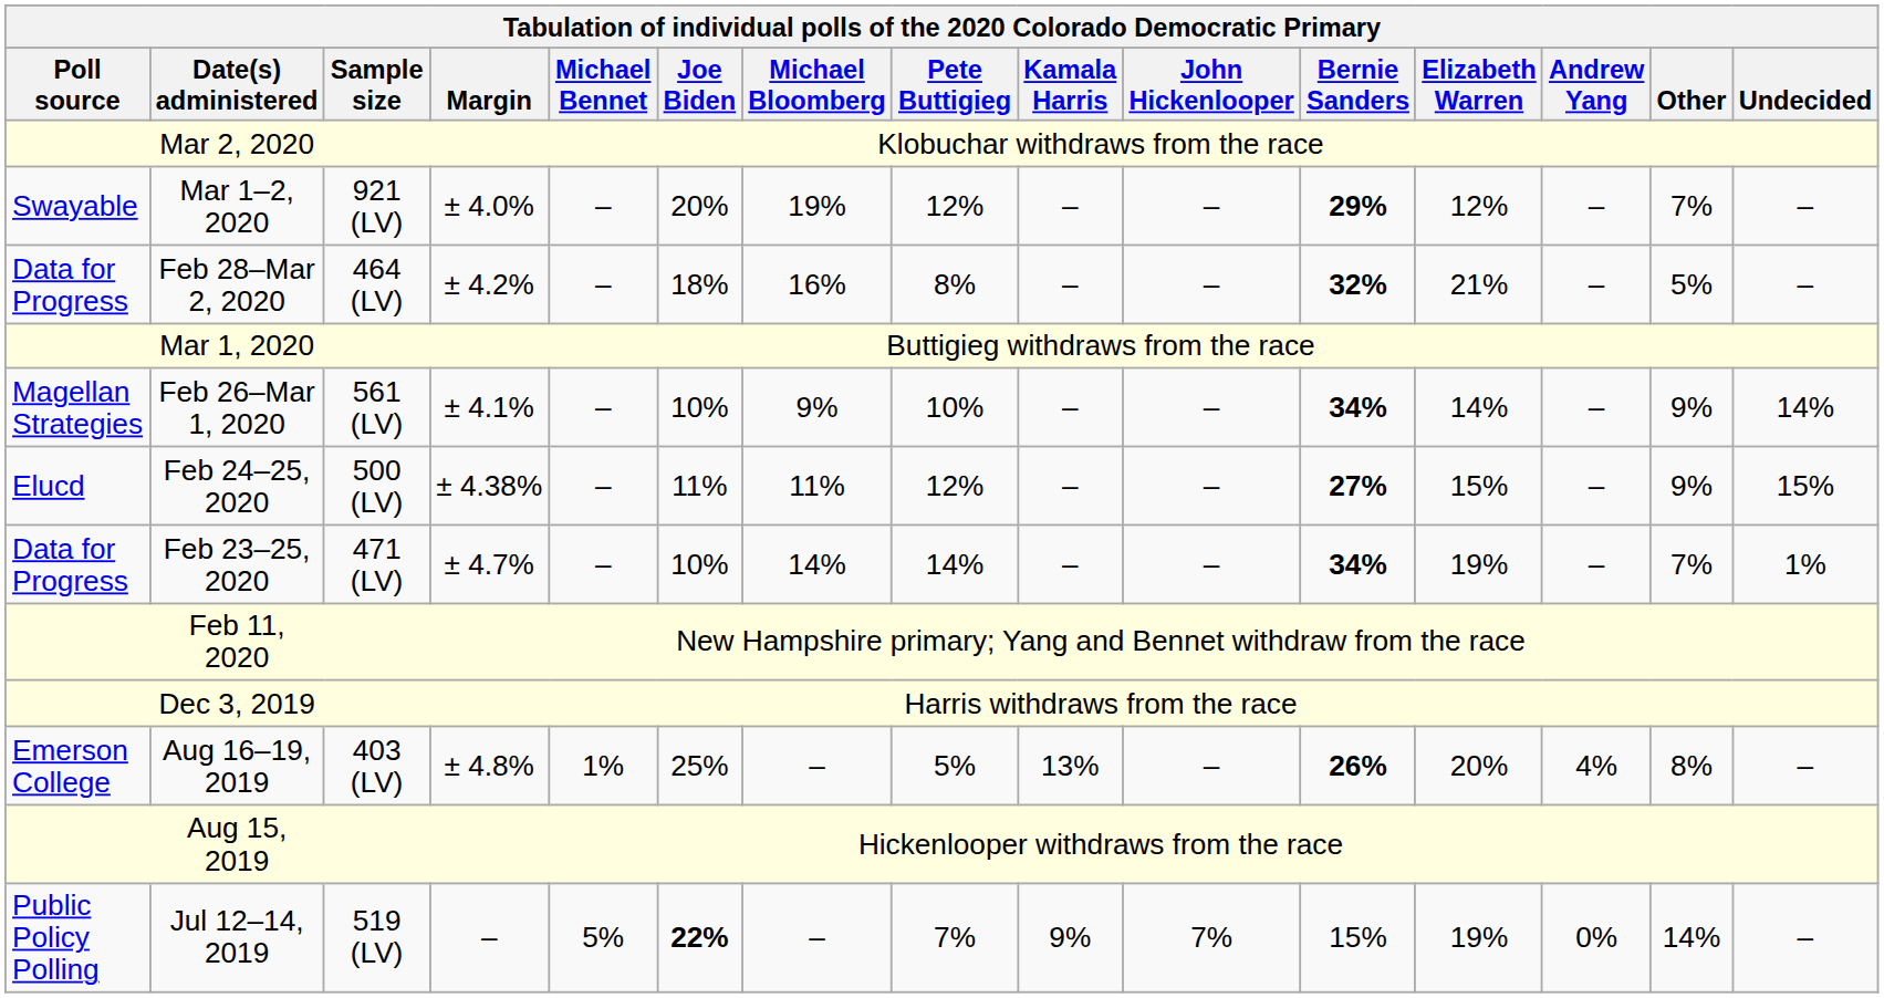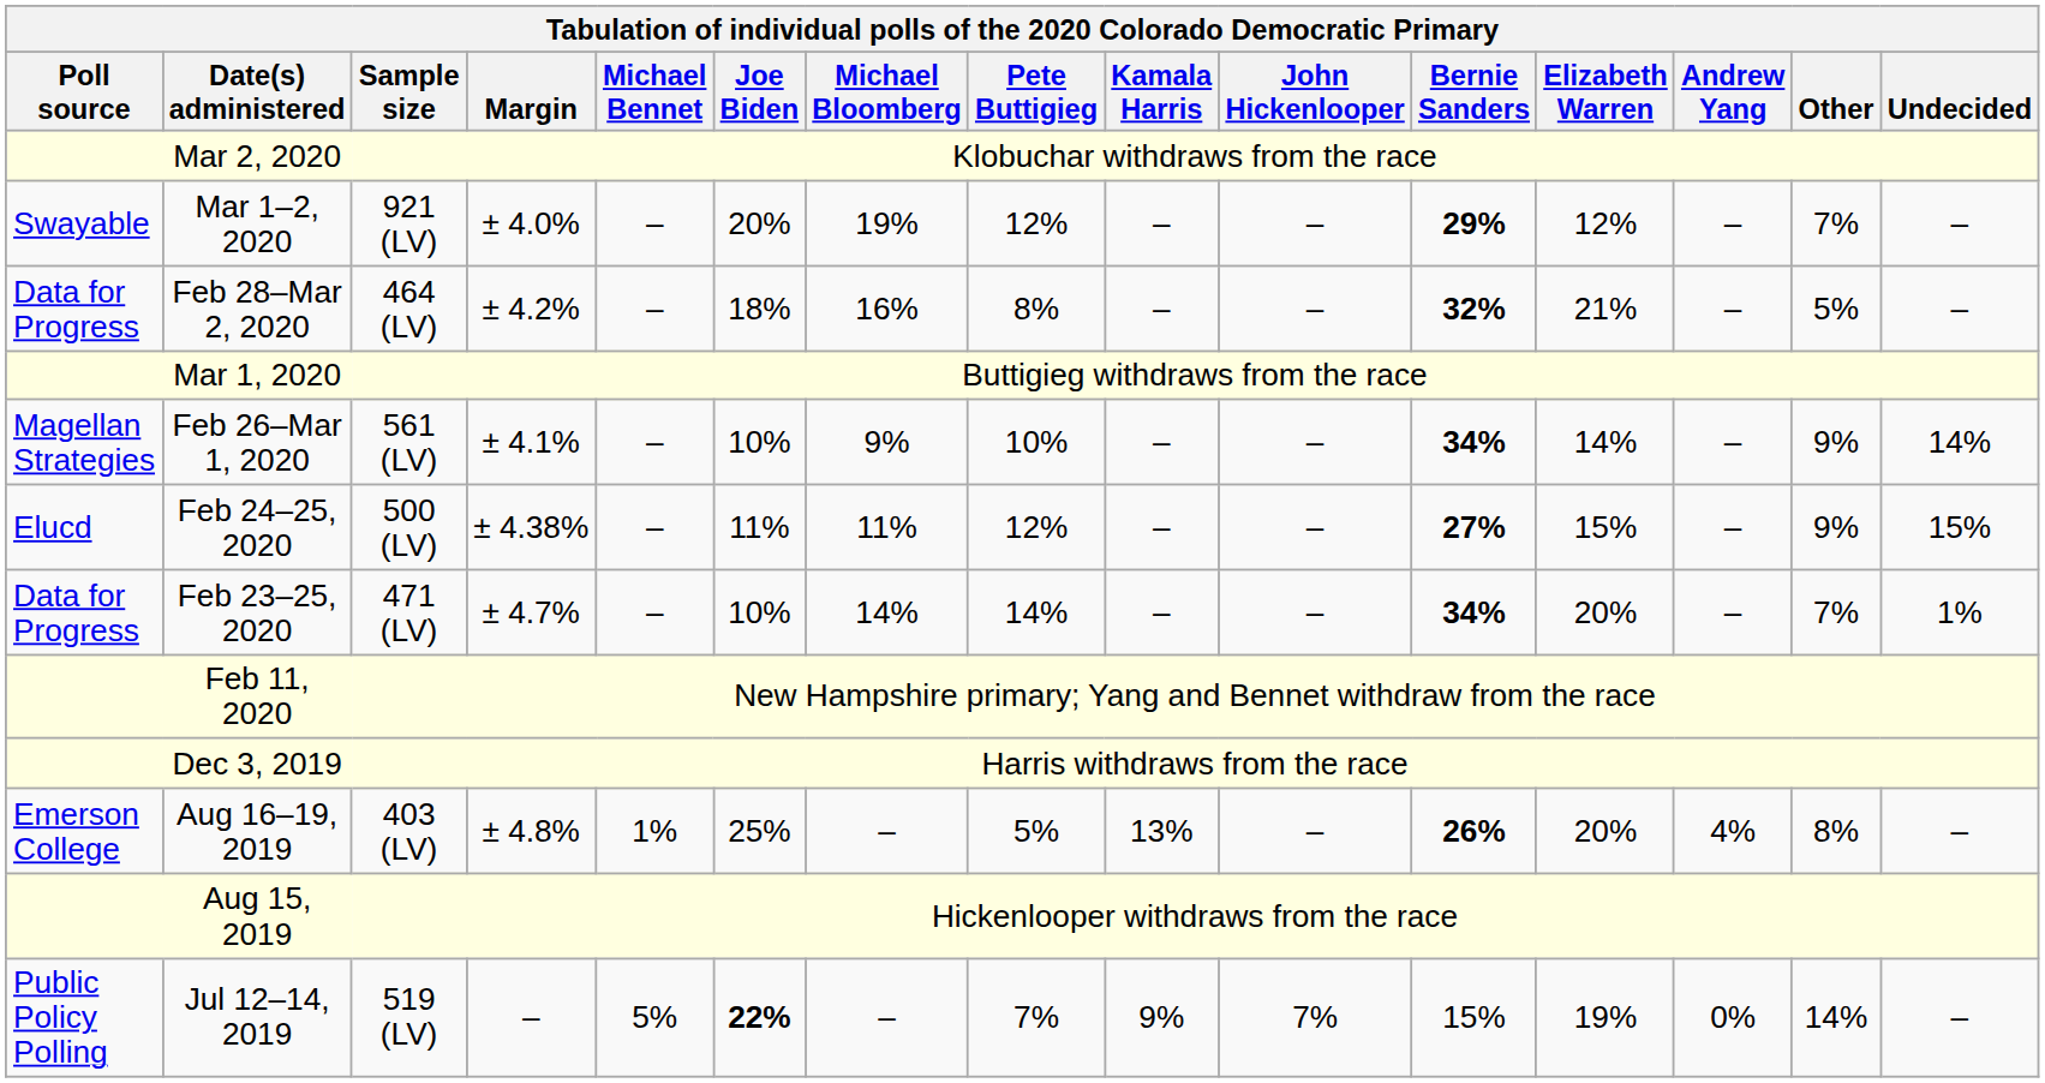 <table class="wikitable mw-collapsed mw-collapsible" style="font-size:90%;text-align:center;">
 <tr style="vertical-align:bottom; font-size:90%;">
 <th colspan="17">Tabulation of individual polls of the 2020 Colorado Democratic Primary</th>
 </tr>
 <tr valign=bottom style="font-size:90%;">
 <th>Poll source</th>
 <th>Date(s)<br>administered</th>
 <th>Sample<br>size</th>
 <th>Margin<br></th>
 <th><a href='#'>Michael<br>Bennet</a></th>
 <th><a href='#'>Joe<br>Biden</a></th>
 <th><a href='#'>Michael<br>Bloomberg</a></th>
 <th><a href='#'>Pete<br>Buttigieg</a></th>
 <th><a href='#'>Kamala<br>Harris</a></th>
 <th><a href='#'>John<br>Hickenlooper</a></th>
 <th><a href='#'>Bernie<br>Sanders</a></th>
 <th><a href='#'>Elizabeth<br>Warren</a></th>
 <th><a href='#'>Andrew<br>Yang</a></th>
 <th>Other</th>
 <th>Undecided</th>
 </tr>
 <tr style="background:lightyellow;">
 <td style="border-right-style:hidden;"></td>
 <td style="border-right-style:hidden;">Mar 2, 2020</td>
 <td colspan="13">Klobuchar withdraws from the race</td>
 </tr>
 <tr>
 <td style="text-align:left;"><a href='#'>Swayable</a></td>
 <td>Mar 1–2, 2020</td>
 <td>921 (LV)</td>
 <td>± 4.0%</td>
 <td>–</td>
 <td>20%</td>
 <td>19%</td>
 <td>12%</td>
 <td>–</td>
 <td>–</td>
 <td><strong>29%</strong></td>
 <td>12%</td>
 <td>–</td>
 <td>7%</td>
 <td>–</td>
 </tr>
 <tr>
 <td style="text-align:left;"><a href='#'>Data for Progress</a></td>
 <td>Feb 28–Mar 2, 2020</td>
 <td>464 (LV)</td>
 <td>± 4.2%</td>
 <td>–</td>
 <td>18%</td>
 <td>16%</td>
 <td>8%</td>
 <td>–</td>
 <td>–</td>
 <td><strong>32%</strong></td>
 <td>21%</td>
 <td>–</td>
 <td>5%</td>
 <td>–</td>
 </tr>
 <tr style="background:lightyellow;">
 <td style="border-right-style:hidden;"></td>
 <td style="border-right-style:hidden;">Mar 1, 2020</td>
 <td colspan="13">Buttigieg withdraws from the race</td>
 </tr>
 <tr>
 <td style="text-align:left;"><a href='#'>Magellan Strategies</a></td>
 <td>Feb 26–Mar 1, 2020</td>
 <td>561 (LV)</td>
 <td>± 4.1%</td>
 <td>–</td>
 <td>10%</td>
 <td>9%</td>
 <td>10%</td>
 <td>–</td>
 <td>–</td>
 <td><strong>34%</strong></td>
 <td>14%</td>
 <td>–</td>
 <td>9%</td>
 <td>14%</td>
 </tr>
 <tr>
 <td style="text-align:left;"><a href='#'>Elucd</a></td>
 <td>Feb 24–25, 2020</td>
 <td>500 (LV)</td>
 <td>± 4.38%</td>
 <td>–</td>
 <td>11%</td>
 <td>11%</td>
 <td>12%</td>
 <td>–</td>
 <td>–</td>
 <td><strong>27%</strong></td>
 <td>15%</td>
 <td>–</td>
 <td>9%</td>
 <td>15%</td>
 </tr>
 <tr>
 <td style="text-align:left;"><a href='#'>Data for Progress</a></td>
 <td>Feb 23–25, 2020</td>
 <td>471 (LV)</td>
 <td>± 4.7%</td>
 <td>–</td>
 <td>10%</td>
 <td>14%</td>
 <td>14%</td>
 <td>–</td>
 <td>–</td>
 <td><strong>34%</strong></td>
-<td>19%</td>
+<td>20%</td>
 <td>–</td>
 <td>7%</td>
 <td>1%</td>
 </tr>
 <tr style="background:lightyellow;">
 <td style="border-right-style:hidden;"></td>
 <td style="border-right-style:hidden;">Feb 11, 2020</td>
 <td colspan="14">New Hampshire primary; Yang and Bennet withdraw from the race</td>
 </tr>
 <tr style="background:lightyellow;">
 <td style="border-right-style:hidden;"></td>
 <td style="border-right-style:hidden;">Dec 3, 2019</td>
 <td colspan="14">Harris withdraws from the race</td>
 </tr>
 <tr>
 <td style="text-align:left;"><a href='#'>Emerson College</a></td>
 <td>Aug 16–19, 2019</td>
 <td>403 (LV)</td>
 <td>± 4.8%</td>
 <td>1%</td>
 <td>25%</td>
 <td>–</td>
 <td>5%</td>
 <td>13%</td>
 <td>–</td>
 <td><strong>26%</strong></td>
 <td>20%</td>
 <td>4%</td>
 <td>8%</td>
 <td>–</td>
 </tr>
 <tr style="background:lightyellow;">
 <td style="border-right-style:hidden;"></td>
 <td style="border-right-style:hidden;">Aug 15, 2019</td>
 <td colspan=14>Hickenlooper withdraws from the race</td>
 </tr>
 <tr>
 <td style="text-align:left;"><a href='#'>Public Policy Polling</a></td>
 <td>Jul 12–14, 2019</td>
 <td>519 (LV)</td>
 <td>–</td>
 <td>5%</td>
 <td><strong>22%</strong></td>
 <td>–</td>
 <td>7%</td>
 <td>9%</td>
 <td>7%</td>
 <td>15%</td>
 <td>19%</td>
 <td>0%</td>
 <td>14%</td>
 <td>–</td>
 </tr>
 </table>
